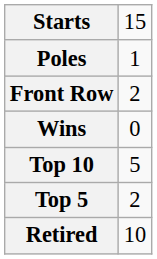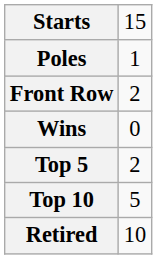 <table class="wikitable" style="text-align:center">
 <tr>
 <th>Starts</th>
 <td>15</td>
 </tr>
 <tr>
 <th>Poles</th>
 <td>1</td>
 </tr>
 <tr>
 <th>Front Row</th>
 <td>2</td>
 </tr>
 <tr>
 <th>Wins</th>
 <td>0</td>
 </tr>
 <tr>
+<th>Top 5</th>
+<td>2</td>
+</tr>
+<tr>
 <th>Top 10</th>
 <td>5</td>
-</tr>
-<tr>
-<th>Top 5</th>
-<td>2</td>
 </tr>
 <tr>
 <th>Retired</th>
 <td>10</td>
 </tr>
 </table>
